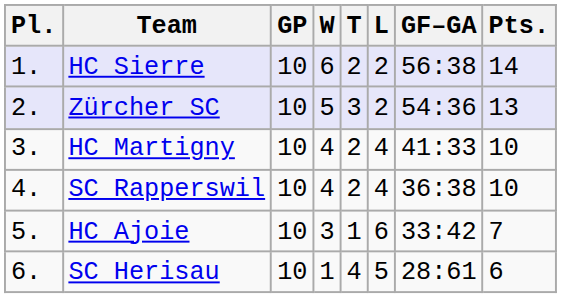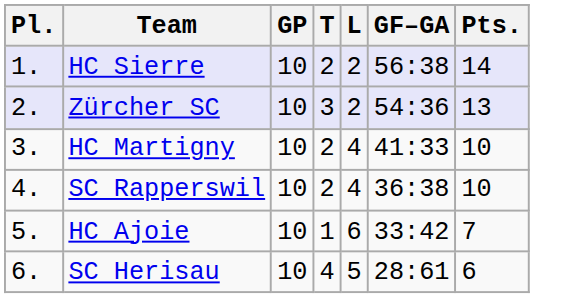 <table class="wikitable">
 <tr>
 <th>Pl.</th>
 <th>Team</th>
 <th>GP</th>
-<th>W</th>
 <th>T</th>
 <th>L</th>
 <th>GF–GA</th>
 <th>Pts.</th>
 </tr>
 <tr bgcolor="#e6e6fa">
 <td>1.</td>
 <td><a href='#'>HC Sierre</a></td>
 <td>10</td>
-<td>6</td>
 <td>2</td>
 <td>2</td>
 <td>56:38</td>
 <td>14</td>
 </tr>
 <tr bgcolor="#e6e6fa">
 <td>2.</td>
 <td><a href='#'>Zürcher SC</a></td>
 <td>10</td>
-<td>5</td>
 <td>3</td>
 <td>2</td>
 <td>54:36</td>
 <td>13</td>
 </tr>
 <tr>
 <td>3.</td>
 <td><a href='#'>HC Martigny</a></td>
 <td>10</td>
-<td>4</td>
 <td>2</td>
 <td>4</td>
 <td>41:33</td>
 <td>10</td>
 </tr>
 <tr>
 <td>4.</td>
 <td><a href='#'>SC Rapperswil</a></td>
 <td>10</td>
-<td>4</td>
 <td>2</td>
 <td>4</td>
 <td>36:38</td>
 <td>10</td>
 </tr>
 <tr>
 <td>5.</td>
 <td><a href='#'>HC Ajoie</a></td>
 <td>10</td>
-<td>3</td>
 <td>1</td>
 <td>6</td>
 <td>33:42</td>
 <td>7</td>
 </tr>
 <tr>
 <td>6.</td>
 <td><a href='#'>SC Herisau</a></td>
 <td>10</td>
-<td>1</td>
 <td>4</td>
 <td>5</td>
 <td>28:61</td>
 <td>6</td>
 </tr>
 </table>
